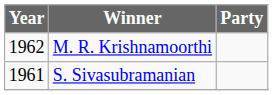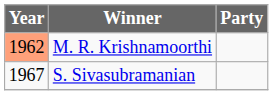 <table class="wikitable sortable">
 <tr>
 <th style="background-color:#666666; color:white">Year</th>
 <th style="background-color:#666666; color:white">Winner</th>
 <th style="background-color:#666666; color:white" colspan="2">Party</th>
 </tr>
 <tr>
-<td>1962</td>
+<td style="background: lightsalmon;">1962</td>
 <td><a href='#'>M. R. Krishnamoorthi</a></td>
 <td></td>
 </tr>
 <tr>
-<td>1961</td>
+<td>1967</td>
 <td><a href='#'>S. Sivasubramanian</a></td>
 <td></td>
 </tr>
 <tr>
 </tr>
 </table>
